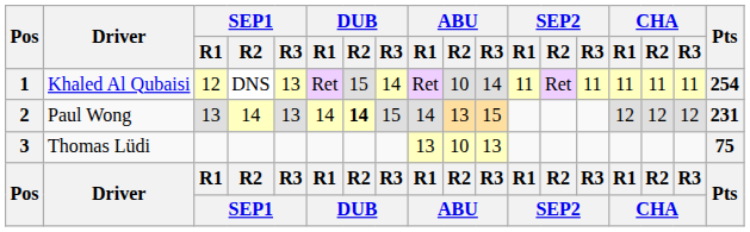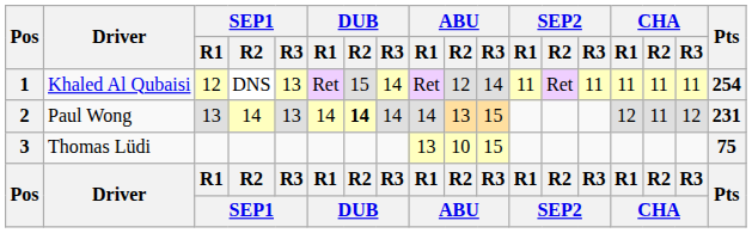 <table class="wikitable" style="font-size: 85%; text-align: center;">
 <tr valign="top">
 <th rowspan="2" valign="middle">Pos</th>
 <th rowspan="2" valign="middle">Driver</th>
 <th colspan=3><a href='#'>SEP1</a><br></th>
 <th colspan=3><a href='#'>DUB</a><br></th>
 <th colspan=3><a href='#'>ABU</a><br></th>
 <th colspan=3><a href='#'>SEP2</a><br></th>
 <th colspan=3><a href='#'>CHA</a><br></th>
 <th rowspan="2" valign="middle">Pts</th>
 </tr>
 <tr>
 <th>R1</th>
 <th>R2</th>
 <th>R3</th>
 <th>R1</th>
 <th>R2</th>
 <th>R3</th>
 <th>R1</th>
 <th>R2</th>
 <th>R3</th>
 <th>R1</th>
 <th>R2</th>
 <th>R3</th>
 <th>R1</th>
 <th>R2</th>
 <th>R3</th>
 </tr>
 <tr>
 <th>1</th>
 <td align="left" nowrap> <a href='#'>Khaled Al Qubaisi</a></td>
 <td style="background:#FFFFBF;">12</td>
 <td style="background:#FFFFFF;">DNS</td>
 <td style="background:#FFFFBF;">13</td>
 <td style="background:#EFCFFF;">Ret</td>
 <td style="background:#DFDFDF;">15</td>
 <td style="background:#FFFFBF;">14</td>
 <td style="background:#EFCFFF;">Ret</td>
-<td style="background:#DFDFDF;">10</td>
+<td style="background:#DFDFDF;">12</td>
 <td style="background:#DFDFDF;">14</td>
 <td style="background:#FFFFBF;">11</td>
 <td style="background:#EFCFFF;">Ret</td>
 <td style="background:#FFFFBF;">11</td>
 <td style="background:#FFFFBF;">11</td>
 <td style="background:#FFFFBF;">11</td>
 <td style="background:#FFFFBF;">11</td>
 <th>254</th>
 </tr>
 <tr>
 <th>2</th>
 <td align="left"> Paul Wong</td>
 <td style="background:#DFDFDF;">13</td>
 <td style="background:#FFFFBF;">14</td>
 <td style="background:#DFDFDF;">13</td>
 <td style="background:#FFFFBF;">14</td>
 <td style="background:#FFFFBF;"><strong>14</strong></td>
-<td style="background:#DFDFDF;">15</td>
+<td style="background:#DFDFDF;">14</td>
 <td style="background:#DFDFDF;">14</td>
 <td style="background:#FFDF9F;">13</td>
 <td style="background:#FFDF9F;">15</td>
 <td></td>
 <td></td>
 <td></td>
 <td style="background:#DFDFDF;">12</td>
-<td style="background:#DFDFDF;">12</td>
+<td style="background:#DFDFDF;">11</td>
 <td style="background:#DFDFDF;">12</td>
 <th>231</th>
 </tr>
 <tr>
 <th>3</th>
 <td align="left"> Thomas Lüdi</td>
 <td></td>
 <td></td>
 <td></td>
 <td></td>
 <td></td>
 <td></td>
 <td style="background:#FFFFBF;">13</td>
 <td style="background:#FFFFBF;">10</td>
-<td style="background:#FFFFBF;">13</td>
+<td style="background:#FFFFBF;">15</td>
 <td></td>
 <td></td>
 <td></td>
 <td></td>
 <td></td>
 <td></td>
 <th>75</th>
 </tr>
 <tr>
 <th rowspan="2">Pos</th>
 <th rowspan="2">Driver</th>
 <th>R1</th>
 <th>R2</th>
 <th>R3</th>
 <th>R1</th>
 <th>R2</th>
 <th>R3</th>
 <th>R1</th>
 <th>R2</th>
 <th>R3</th>
 <th>R1</th>
 <th>R2</th>
 <th>R3</th>
 <th>R1</th>
 <th>R2</th>
 <th>R3</th>
 <th rowspan="2">Pts</th>
 </tr>
 <tr valign="top">
 <th colspan="3"><a href='#'>SEP1</a><br></th>
 <th colspan="3"><a href='#'>DUB</a><br></th>
 <th colspan="3"><a href='#'>ABU</a><br></th>
 <th colspan="3"><a href='#'>SEP2</a><br></th>
 <th colspan="3"><a href='#'>CHA</a><br></th>
 </tr>
 </table>
